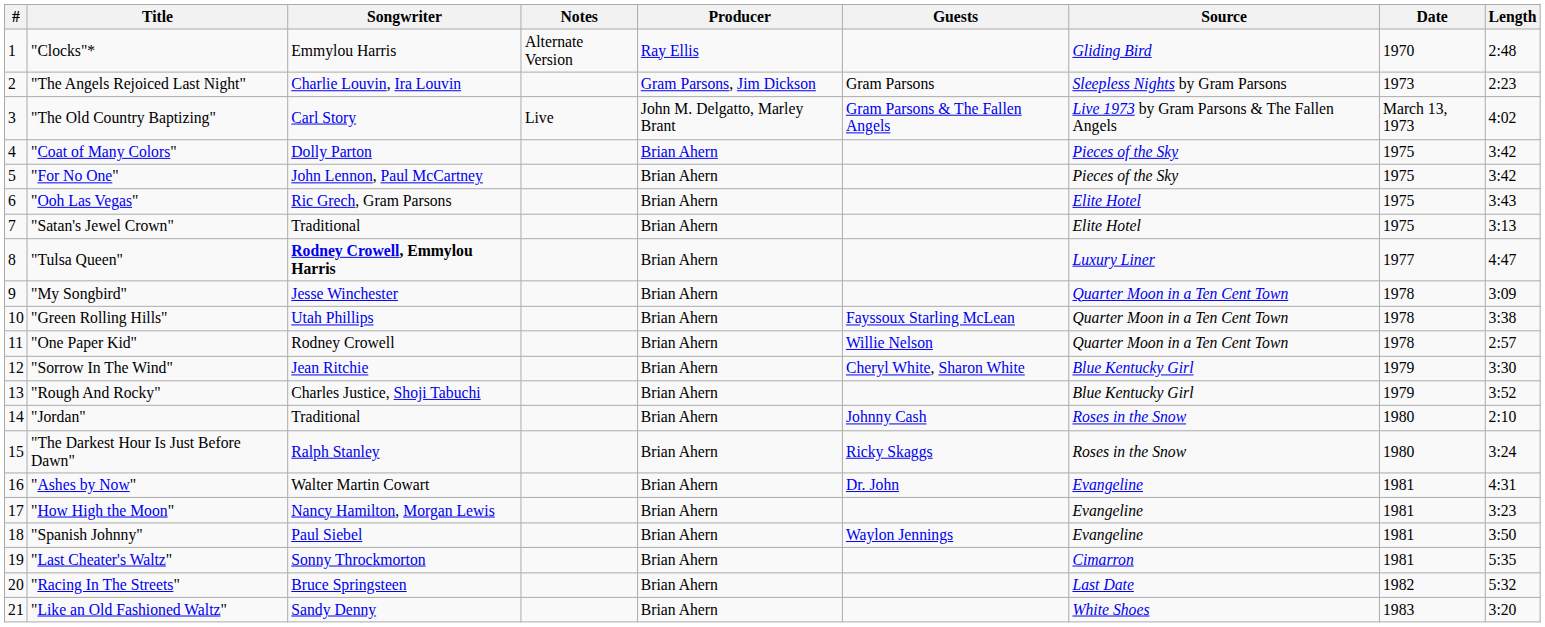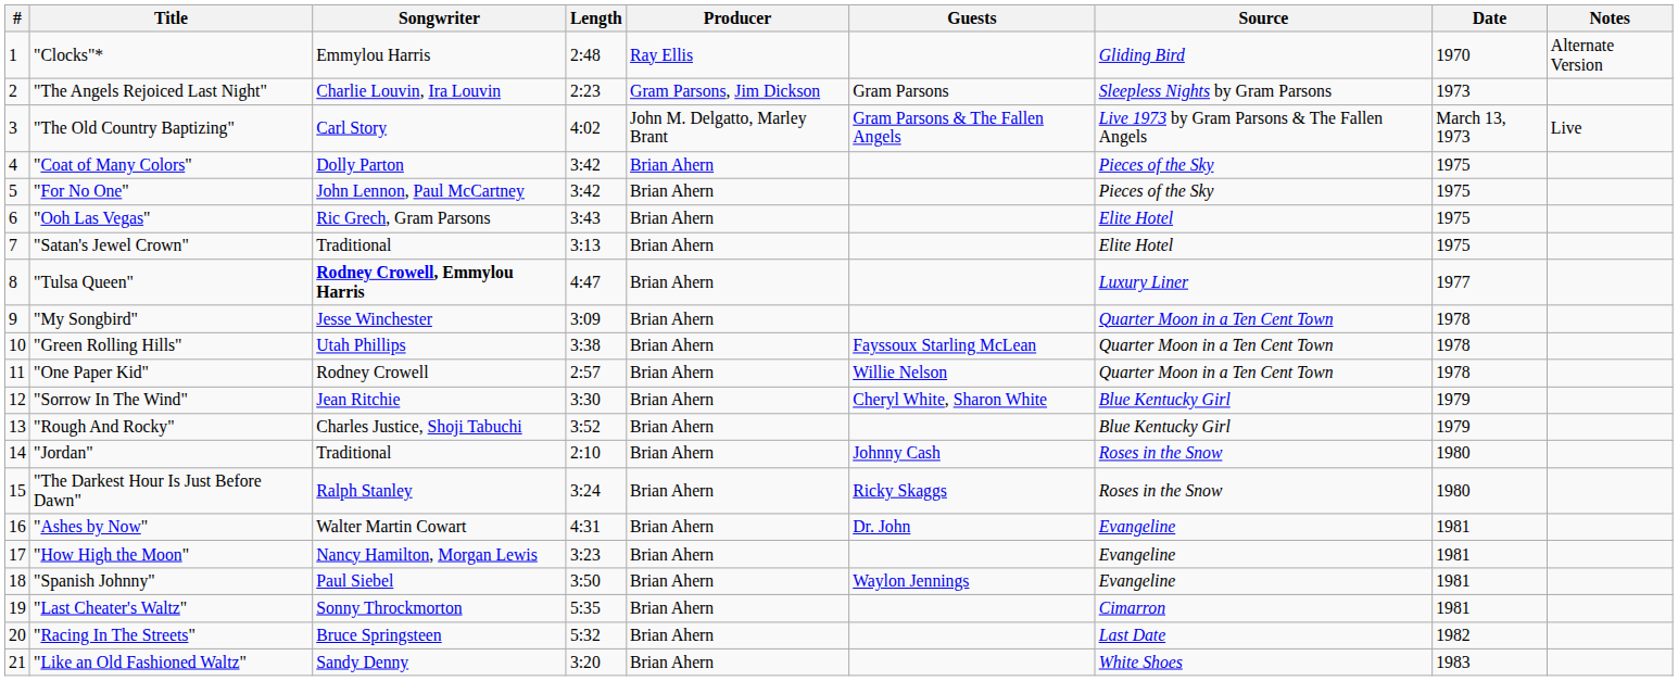 <table class="wikitable">
 <tr>
 <th>#</th>
 <th>Title</th>
 <th>Songwriter</th>
-<th>Notes</th>
+<th>Length</th>
 <th>Producer</th>
 <th>Guests</th>
 <th>Source</th>
 <th>Date</th>
-<th>Length</th>
+<th>Notes</th>
 </tr>
 <tr>
 <td>1</td>
 <td>"Clocks"*</td>
 <td>Emmylou Harris</td>
-<td>Alternate Version</td>
+<td>2:48</td>
 <td><a href='#'>Ray Ellis</a></td>
 <td></td>
 <td><em><a href='#'>Gliding Bird</a></em></td>
 <td>1970</td>
-<td>2:48</td>
+<td>Alternate Version</td>
 </tr>
 <tr>
 <td>2</td>
 <td>"The Angels Rejoiced Last Night"</td>
 <td><a href='#'>Charlie Louvin</a>, <a href='#'>Ira Louvin</a></td>
-<td></td>
+<td>2:23</td>
 <td><a href='#'>Gram Parsons</a>, <a href='#'>Jim Dickson</a></td>
 <td>Gram Parsons</td>
 <td><em><a href='#'>Sleepless Nights</a></em> by Gram Parsons</td>
 <td>1973</td>
-<td>2:23</td>
+<td></td>
 </tr>
 <tr>
 <td>3</td>
 <td>"The Old Country Baptizing"</td>
 <td><a href='#'>Carl Story</a></td>
-<td>Live</td>
+<td>4:02</td>
 <td>John M. Delgatto, Marley Brant</td>
 <td><a href='#'>Gram Parsons & The Fallen Angels</a></td>
 <td><em><a href='#'>Live 1973</a></em> by Gram Parsons & The Fallen Angels</td>
 <td>March 13, 1973</td>
-<td>4:02</td>
+<td>Live</td>
 </tr>
 <tr>
 <td>4</td>
 <td>"<a href='#'>Coat of Many Colors</a>"</td>
 <td><a href='#'>Dolly Parton</a></td>
-<td></td>
+<td>3:42</td>
 <td><a href='#'>Brian Ahern</a></td>
 <td></td>
 <td><em><a href='#'>Pieces of the Sky</a></em></td>
 <td>1975</td>
-<td>3:42</td>
+<td></td>
 </tr>
 <tr>
 <td>5</td>
 <td>"<a href='#'>For No One</a>"</td>
 <td><a href='#'>John Lennon</a>, <a href='#'>Paul McCartney</a></td>
-<td></td>
+<td>3:42</td>
 <td>Brian Ahern</td>
 <td></td>
 <td><em>Pieces of the Sky</em></td>
 <td>1975</td>
-<td>3:42</td>
+<td></td>
 </tr>
 <tr>
 <td>6</td>
 <td>"<a href='#'>Ooh Las Vegas</a>"</td>
 <td><a href='#'>Ric Grech</a>, Gram Parsons</td>
-<td></td>
+<td>3:43</td>
 <td>Brian Ahern</td>
 <td></td>
 <td><em><a href='#'>Elite Hotel</a></em></td>
 <td>1975</td>
-<td>3:43</td>
+<td></td>
 </tr>
 <tr>
 <td>7</td>
 <td>"Satan's Jewel Crown"</td>
 <td>Traditional</td>
-<td></td>
+<td>3:13</td>
 <td>Brian Ahern</td>
 <td></td>
 <td><em>Elite Hotel</em></td>
 <td>1975</td>
-<td>3:13</td>
+<td></td>
 </tr>
 <tr>
 <td>8</td>
 <td>"Tulsa Queen"</td>
 <td><strong><a href='#'>Rodney Crowell</a>, Emmylou Harris</strong></td>
-<td></td>
+<td>4:47</td>
 <td>Brian Ahern</td>
 <td></td>
 <td><em><a href='#'>Luxury Liner</a></em></td>
 <td>1977</td>
-<td>4:47</td>
+<td></td>
 </tr>
 <tr>
 <td>9</td>
 <td>"My Songbird"</td>
 <td><a href='#'>Jesse Winchester</a></td>
-<td></td>
+<td>3:09</td>
 <td>Brian Ahern</td>
 <td></td>
 <td><em><a href='#'>Quarter Moon in a Ten Cent Town</a></em></td>
 <td>1978</td>
-<td>3:09</td>
+<td></td>
 </tr>
 <tr>
 <td>10</td>
 <td>"Green Rolling Hills"</td>
 <td><a href='#'>Utah Phillips</a></td>
-<td></td>
+<td>3:38</td>
 <td>Brian Ahern</td>
 <td><a href='#'>Fayssoux Starling McLean</a></td>
 <td><em>Quarter Moon in a Ten Cent Town</em></td>
 <td>1978</td>
-<td>3:38</td>
+<td></td>
 </tr>
 <tr>
 <td>11</td>
 <td>"One Paper Kid"</td>
 <td>Rodney Crowell</td>
-<td></td>
+<td>2:57</td>
 <td>Brian Ahern</td>
 <td><a href='#'>Willie Nelson</a></td>
 <td><em>Quarter Moon in a Ten Cent Town</em></td>
 <td>1978</td>
-<td>2:57</td>
+<td></td>
 </tr>
 <tr>
 <td>12</td>
 <td>"Sorrow In The Wind"</td>
 <td><a href='#'>Jean Ritchie</a></td>
-<td></td>
+<td>3:30</td>
 <td>Brian Ahern</td>
 <td><a href='#'>Cheryl White</a>, <a href='#'>Sharon White</a></td>
 <td><em><a href='#'>Blue Kentucky Girl</a></em></td>
 <td>1979</td>
-<td>3:30</td>
+<td></td>
 </tr>
 <tr>
 <td>13</td>
 <td>"Rough And Rocky"</td>
 <td>Charles Justice, <a href='#'>Shoji Tabuchi</a></td>
-<td></td>
+<td>3:52</td>
 <td>Brian Ahern</td>
 <td></td>
 <td><em>Blue Kentucky Girl</em></td>
 <td>1979</td>
-<td>3:52</td>
+<td></td>
 </tr>
 <tr>
 <td>14</td>
 <td>"Jordan"</td>
 <td>Traditional</td>
-<td></td>
+<td>2:10</td>
 <td>Brian Ahern</td>
 <td><a href='#'>Johnny Cash</a></td>
 <td><em><a href='#'>Roses in the Snow</a></em></td>
 <td>1980</td>
-<td>2:10</td>
+<td></td>
 </tr>
 <tr>
 <td>15</td>
 <td>"The Darkest Hour Is Just Before Dawn"</td>
 <td><a href='#'>Ralph Stanley</a></td>
-<td></td>
+<td>3:24</td>
 <td>Brian Ahern</td>
 <td><a href='#'>Ricky Skaggs</a></td>
 <td><em>Roses in the Snow</em></td>
 <td>1980</td>
-<td>3:24</td>
+<td></td>
 </tr>
 <tr>
 <td>16</td>
 <td>"<a href='#'>Ashes by Now</a>"</td>
 <td>Walter Martin Cowart</td>
-<td></td>
+<td>4:31</td>
 <td>Brian Ahern</td>
 <td><a href='#'>Dr. John</a></td>
 <td><em><a href='#'>Evangeline</a></em></td>
 <td>1981</td>
-<td>4:31</td>
+<td></td>
 </tr>
 <tr>
 <td>17</td>
 <td>"<a href='#'>How High the Moon</a>"</td>
 <td><a href='#'>Nancy Hamilton</a>, <a href='#'>Morgan Lewis</a></td>
-<td></td>
+<td>3:23</td>
 <td>Brian Ahern</td>
 <td></td>
 <td><em>Evangeline</em></td>
 <td>1981</td>
-<td>3:23</td>
+<td></td>
 </tr>
 <tr>
 <td>18</td>
 <td>"Spanish Johnny"</td>
 <td><a href='#'>Paul Siebel</a></td>
-<td></td>
+<td>3:50</td>
 <td>Brian Ahern</td>
 <td><a href='#'>Waylon Jennings</a></td>
 <td><em>Evangeline</em></td>
 <td>1981</td>
-<td>3:50</td>
+<td></td>
 </tr>
 <tr>
 <td>19</td>
 <td>"<a href='#'>Last Cheater's Waltz</a>"</td>
 <td><a href='#'>Sonny Throckmorton</a></td>
-<td></td>
+<td>5:35</td>
 <td>Brian Ahern</td>
 <td></td>
 <td><em><a href='#'>Cimarron</a></em></td>
 <td>1981</td>
-<td>5:35</td>
+<td></td>
 </tr>
 <tr>
 <td>20</td>
 <td>"<a href='#'>Racing In The Streets</a>"</td>
 <td><a href='#'>Bruce Springsteen</a></td>
-<td></td>
+<td>5:32</td>
 <td>Brian Ahern</td>
 <td></td>
 <td><em><a href='#'>Last Date</a></em></td>
 <td>1982</td>
-<td>5:32</td>
+<td></td>
 </tr>
 <tr>
 <td>21</td>
 <td>"<a href='#'>Like an Old Fashioned Waltz</a>"</td>
 <td><a href='#'>Sandy Denny</a></td>
-<td></td>
+<td>3:20</td>
 <td>Brian Ahern</td>
 <td></td>
 <td><em><a href='#'>White Shoes</a></em></td>
 <td>1983</td>
-<td>3:20</td>
+<td></td>
 </tr>
 </table>
